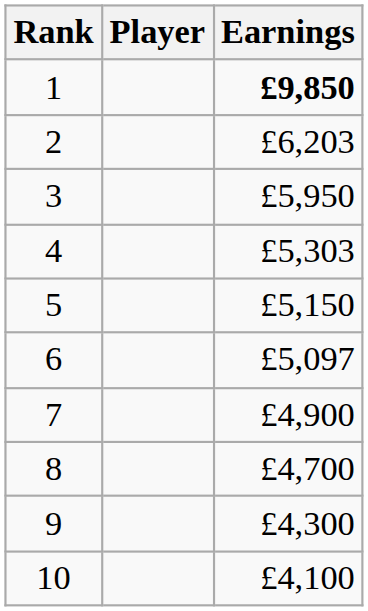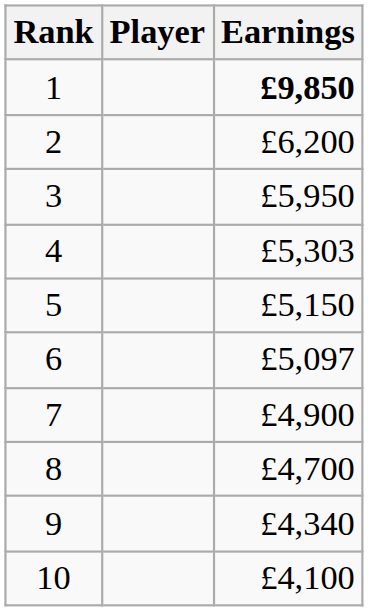 <table class="wikitable" style="float:left; text-align:right; margin-left:1em">
 <tr>
 <th>Rank</th>
 <th>Player</th>
 <th>Earnings</th>
 </tr>
 <tr>
 <td align=center>1</td>
 <td style="text-align:left"><strong></strong></td>
 <td><strong>£9,850</strong></td>
 </tr>
 <tr>
 <td align=center>2</td>
 <td style="text-align:left"><strong></strong></td>
-<td>£6,203</td>
+<td>£6,200</td>
 </tr>
 <tr>
 <td align=center>3</td>
 <td style="text-align:left"><strong></strong></td>
 <td>£5,950</td>
 </tr>
 <tr>
 <td align=center>4</td>
 <td style="text-align:left"></td>
 <td>£5,303</td>
 </tr>
 <tr>
 <td align=center>5</td>
 <td style="text-align:left"></td>
 <td>£5,150</td>
 </tr>
 <tr>
 <td align=center>6</td>
 <td style="text-align:left"></td>
 <td>£5,097</td>
 </tr>
 <tr>
 <td align=center>7</td>
 <td style="text-align:left"></td>
 <td>£4,900</td>
 </tr>
 <tr>
 <td align=center>8</td>
 <td style="text-align:left"></td>
 <td>£4,700</td>
 </tr>
 <tr>
 <td align=center>9</td>
 <td style="text-align:left"></td>
-<td>£4,300</td>
+<td>£4,340</td>
 </tr>
 <tr>
 <td align=center>10</td>
 <td style="text-align:left"></td>
 <td>£4,100</td>
 </tr>
 </table>
